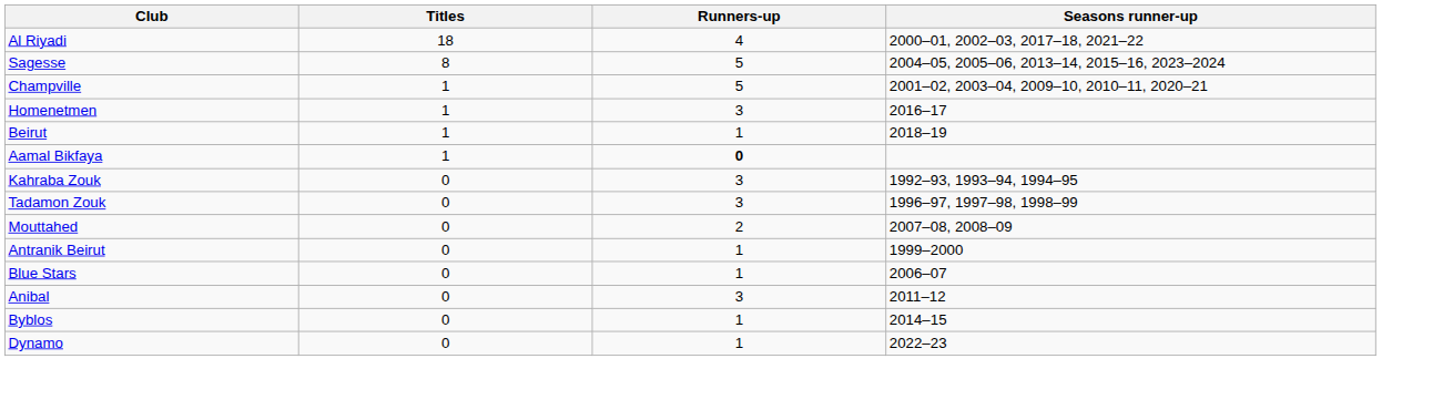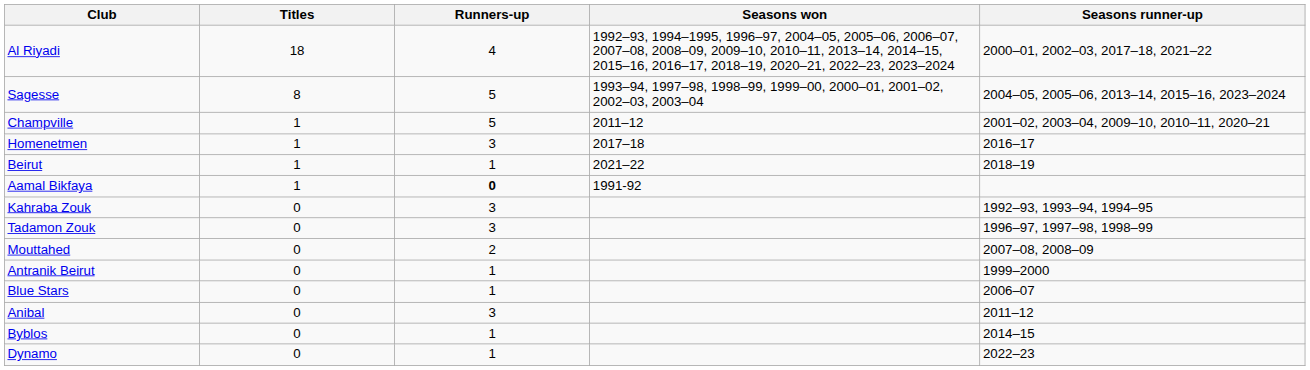 <table class="wikitable sortable" style="text-align:left;">
 <tr>
 <th style="width:15%;">Club</th>
 <th style="width:15%;">Titles</th>
 <th style="width:15%;">Runners-up</th>
+<th style="width:30%;">Seasons won</th>
 <th style="width:25%;">Seasons runner-up</th>
 </tr>
 <tr>
 <td><a href='#'>Al Riyadi</a></td>
 <td align=center>18</td>
 <td align=center>4</td>
+<td>1992–93, 1994–1995, 1996–97, 2004–05, 2005–06, 2006–07, 2007–08, 2008–09, 2009–10, 2010–11, 2013–14, 2014–15, 2015–16, 2016–17, 2018–19, 2020–21, 2022–23, 2023–2024</td>
 <td>2000–01, 2002–03, 2017–18, 2021–22</td>
 </tr>
 <tr>
 <td><a href='#'>Sagesse</a></td>
 <td align=center>8</td>
 <td align=center>5</td>
+<td>1993–94, 1997–98, 1998–99, 1999–00, 2000–01, 2001–02, 2002–03, 2003–04</td>
 <td>2004–05, 2005–06, 2013–14, 2015–16, 2023–2024</td>
 </tr>
 <tr>
 <td><a href='#'>Champville</a></td>
 <td align=center>1</td>
 <td align=center>5</td>
+<td>2011–12</td>
 <td>2001–02, 2003–04, 2009–10, 2010–11, 2020–21</td>
 </tr>
 <tr>
 <td><a href='#'>Homenetmen</a></td>
 <td align=center>1</td>
 <td align=center>3</td>
+<td>2017–18</td>
 <td>2016–17</td>
 </tr>
 <tr>
 <td><a href='#'>Beirut</a></td>
 <td align=center>1</td>
 <td align=center>1</td>
+<td>2021–22</td>
 <td>2018–19</td>
 </tr>
 <tr>
 <td><a href='#'>Aamal Bikfaya</a></td>
 <td align=center>1</td>
 <td align=center><strong>0</strong></td>
+<td>1991-92</td>
 <td></td>
 </tr>
 <tr>
 <td><a href='#'>Kahraba Zouk</a></td>
 <td align=center>0</td>
 <td align=center>3</td>
+<td></td>
 <td>1992–93, 1993–94, 1994–95</td>
 </tr>
 <tr>
 <td><a href='#'>Tadamon Zouk</a></td>
 <td align=center>0</td>
 <td align=center>3</td>
+<td></td>
 <td>1996–97, 1997–98, 1998–99</td>
 </tr>
 <tr>
 <td><a href='#'>Mouttahed</a></td>
 <td align=center>0</td>
 <td align=center>2</td>
+<td></td>
 <td>2007–08, 2008–09</td>
 </tr>
 <tr>
 <td><a href='#'>Antranik Beirut</a></td>
 <td align=center>0</td>
 <td align=center>1</td>
+<td></td>
 <td>1999–2000</td>
 </tr>
 <tr>
 <td><a href='#'>Blue Stars</a></td>
 <td align=center>0</td>
 <td align=center>1</td>
+<td></td>
 <td>2006–07</td>
 </tr>
 <tr>
 <td><a href='#'>Anibal</a></td>
 <td align=center>0</td>
 <td align=center>3</td>
+<td></td>
 <td>2011–12</td>
 </tr>
 <tr>
 <td><a href='#'>Byblos</a></td>
 <td align=center>0</td>
 <td align=center>1</td>
+<td></td>
 <td>2014–15</td>
 </tr>
 <tr>
 <td><a href='#'>Dynamo</a></td>
 <td align=center>0</td>
 <td align=center>1</td>
+<td></td>
 <td>2022–23</td>
 </tr>
 </table>
